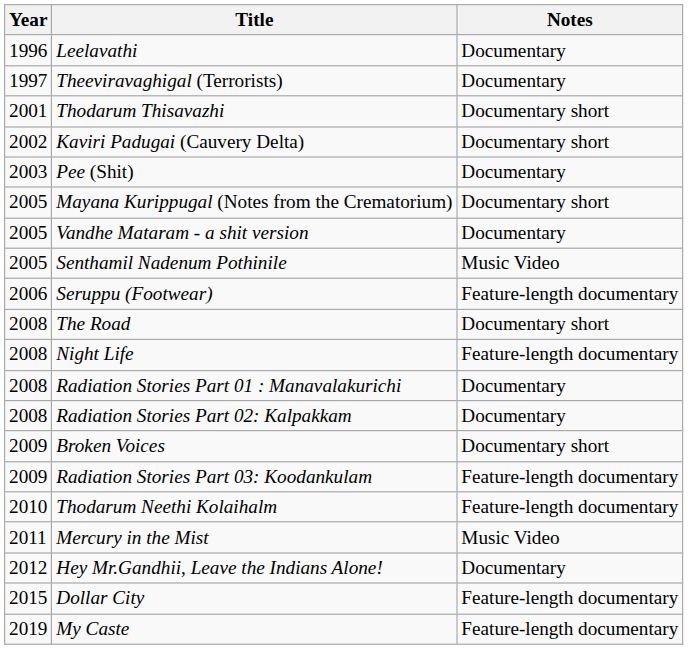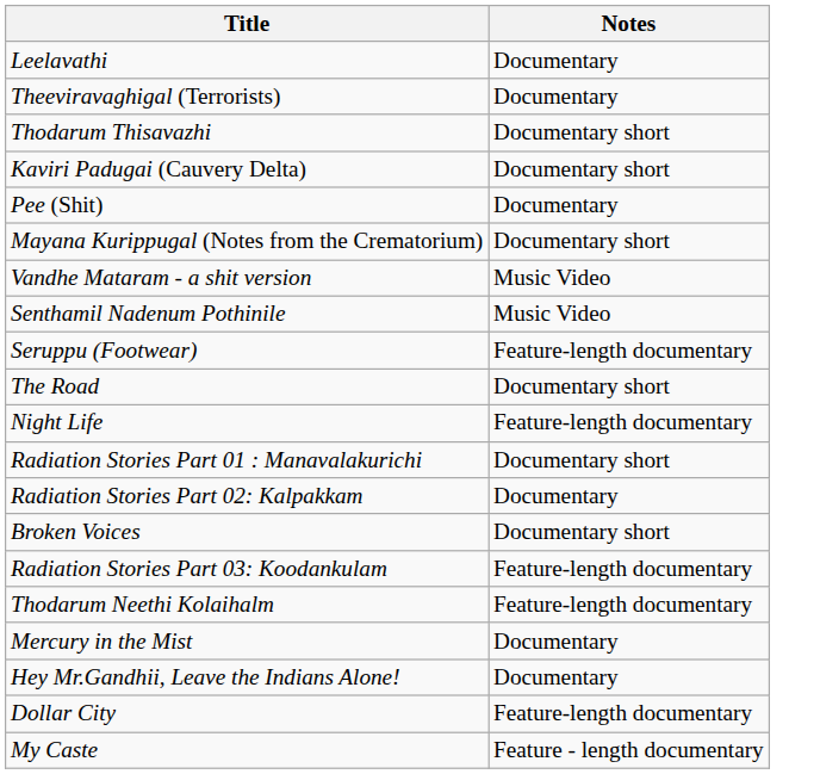 <table class="wikitable sortable">
 <tr>
-<th>Year</th>
 <th>Title</th>
 <th>Notes</th>
 </tr>
 <tr>
-<td>1996</td>
 <td><em>Leelavathi</em></td>
 <td>Documentary</td>
 </tr>
 <tr>
-<td>1997</td>
 <td><em>Theeviravaghigal</em> (Terrorists)</td>
 <td>Documentary</td>
 </tr>
 <tr>
-<td>2001</td>
 <td><em>Thodarum Thisavazhi</em></td>
 <td>Documentary short</td>
 </tr>
 <tr>
-<td>2002</td>
 <td><em>Kaviri Padugai</em> (Cauvery Delta)</td>
 <td>Documentary short</td>
 </tr>
 <tr>
-<td>2003</td>
 <td><em>Pee</em> (Shit)</td>
 <td>Documentary</td>
 </tr>
 <tr>
-<td>2005</td>
 <td><em>Mayana Kurippugal</em> (Notes from the Crematorium)</td>
 <td>Documentary short</td>
 </tr>
 <tr>
-<td>2005</td>
 <td><em>Vandhe Mataram - a shit version</em></td>
-<td>Documentary</td>
+<td>Music Video</td>
 </tr>
 <tr>
-<td>2005</td>
 <td><em>Senthamil Nadenum Pothinile</em></td>
 <td>Music Video</td>
 </tr>
 <tr>
-<td>2006</td>
 <td><em>Seruppu (Footwear)</em></td>
 <td>Feature-length documentary</td>
 </tr>
 <tr>
-<td>2008</td>
 <td><em>The Road</em></td>
 <td>Documentary short</td>
 </tr>
 <tr>
-<td>2008</td>
 <td><em>Night Life</em></td>
 <td>Feature-length documentary</td>
 </tr>
 <tr>
-<td>2008</td>
 <td><em>Radiation Stories Part 01 : Manavalakurichi</em></td>
-<td>Documentary</td>
+<td>Documentary short</td>
 </tr>
 <tr>
-<td>2008</td>
 <td><em>Radiation Stories Part 02: Kalpakkam</em></td>
 <td>Documentary</td>
 </tr>
 <tr>
-<td>2009</td>
 <td><em>Broken Voices</em></td>
 <td>Documentary short</td>
 </tr>
 <tr>
-<td>2009</td>
 <td><em>Radiation Stories Part 03: Koodankulam</em></td>
 <td>Feature-length documentary</td>
 </tr>
 <tr>
-<td>2010</td>
 <td><em>Thodarum Neethi Kolaihalm</em></td>
 <td>Feature-length documentary</td>
 </tr>
 <tr>
-<td>2011</td>
 <td><em>Mercury in the Mist</em></td>
-<td>Music Video</td>
+<td>Documentary</td>
 </tr>
 <tr>
-<td>2012</td>
 <td><em>Hey Mr.Gandhii, Leave the Indians Alone!</em></td>
 <td>Documentary</td>
 </tr>
 <tr>
-<td>2015</td>
 <td><em>Dollar City </em></td>
 <td>Feature-length documentary</td>
 </tr>
 <tr>
-<td>2019</td>
 <td><em>My Caste </em></td>
-<td>Feature-length documentary</td>
+<td>Feature - length documentary</td>
 </tr>
 </table>
